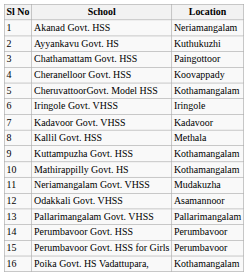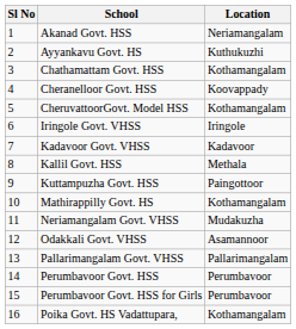 <table class="sortable wikitable">
 <tr>
 <th>Sl No</th>
 <th>School</th>
 <th>Location</th>
 </tr>
 <tr>
 <td>1</td>
 <td>Akanad Govt. HSS</td>
 <td>Neriamangalam</td>
 </tr>
 <tr>
 <td>2</td>
 <td>Ayyankavu Govt. HS</td>
 <td>Kuthukuzhi</td>
 </tr>
 <tr>
 <td>3</td>
 <td>Chathamattam Govt. HSS</td>
-<td>Paingottoor</td>
+<td>Kothamangalam</td>
 </tr>
 <tr>
 <td>4</td>
 <td>Cheranelloor Govt. HSS</td>
 <td>Koovappady</td>
 </tr>
 <tr>
 <td>5</td>
 <td>CheruvattoorGovt. Model HSS</td>
 <td>Kothamangalam</td>
 </tr>
 <tr>
 <td>6</td>
 <td>Iringole Govt. VHSS</td>
 <td>Iringole</td>
 </tr>
 <tr>
 <td>7</td>
 <td>Kadavoor Govt. VHSS</td>
 <td>Kadavoor</td>
 </tr>
 <tr>
 <td>8</td>
 <td>Kallil Govt. HSS</td>
 <td>Methala</td>
 </tr>
 <tr>
 <td>9</td>
 <td>Kuttampuzha Govt. HSS</td>
-<td>Kothamangalam</td>
+<td>Paingottoor</td>
 </tr>
 <tr>
 <td>10</td>
 <td>Mathirappilly Govt. HS</td>
 <td>Kothamangalam</td>
 </tr>
 <tr>
 <td>11</td>
 <td>Neriamangalam Govt. VHSS</td>
 <td>Mudakuzha</td>
 </tr>
 <tr>
 <td>12</td>
 <td>Odakkali Govt. VHSS</td>
 <td>Asamannoor</td>
 </tr>
 <tr>
 <td>13</td>
 <td>Pallarimangalam Govt. VHSS</td>
 <td>Pallarimangalam</td>
 </tr>
 <tr>
 <td>14</td>
 <td>Perumbavoor Govt. HSS</td>
 <td>Perumbavoor</td>
 </tr>
 <tr>
 <td>15</td>
 <td>Perumbavoor Govt. HSS for Girls</td>
 <td>Perumbavoor</td>
 </tr>
 <tr>
 <td>16</td>
 <td>Poika Govt. HS Vadattupara,</td>
 <td>Kothamangalam</td>
 </tr>
 </table>
